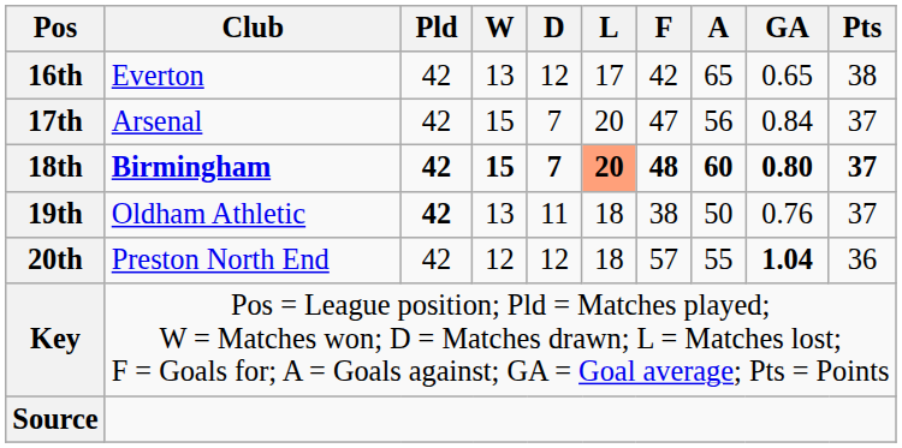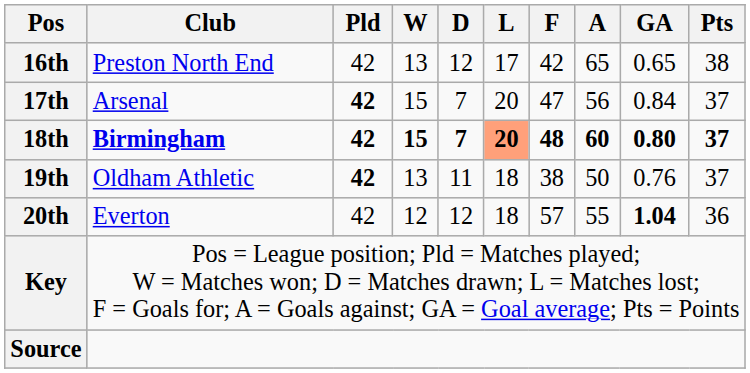 <table class="wikitable" style="text-align:center">
 <tr>
 <th scope="col">Pos</th>
 <th scope="col">Club</th>
 <th scope="col">Pld</th>
 <th scope="col">W</th>
 <th scope="col">D</th>
 <th scope="col">L</th>
 <th scope="col">F</th>
 <th scope="col">A</th>
 <th scope="col">GA</th>
 <th scope="col">Pts</th>
 </tr>
 <tr>
 <th scope="row">16th</th>
-<td align="left"><a href='#'>Everton</a></td>
+<td align="left"><a href='#'>Preston North End</a></td>
 <td>42</td>
 <td>13</td>
 <td>12</td>
 <td>17</td>
 <td>42</td>
 <td>65</td>
 <td>0.65</td>
 <td>38</td>
 </tr>
 <tr>
 <th scope="row">17th</th>
 <td align="left"><a href='#'>Arsenal</a></td>
-<td>42</td>
+<td><strong>42</strong></td>
 <td>15</td>
 <td>7</td>
 <td>20</td>
 <td>47</td>
 <td>56</td>
 <td>0.84</td>
 <td>37</td>
 </tr>
 <tr style="font-weight:bold">
 <th scope="row">18th</th>
 <td align="left"><a href='#'>Birmingham</a></td>
 <td>42</td>
 <td>15</td>
 <td>7</td>
 <td style="background: lightsalmon;">20</td>
 <td>48</td>
 <td>60</td>
 <td>0.80</td>
 <td>37</td>
 </tr>
 <tr>
 <th scope="row">19th</th>
 <td align="left"><a href='#'>Oldham Athletic</a></td>
 <td><strong>42</strong></td>
 <td>13</td>
 <td>11</td>
 <td>18</td>
 <td>38</td>
 <td>50</td>
 <td>0.76</td>
 <td>37</td>
 </tr>
 <tr>
 <th scope="row">20th</th>
-<td align="left"><a href='#'>Preston North End</a></td>
+<td align="left"><a href='#'>Everton</a></td>
 <td>42</td>
 <td>12</td>
 <td>12</td>
 <td>18</td>
 <td>57</td>
 <td>55</td>
 <td><strong>1.04</strong></td>
 <td>36</td>
 </tr>
 <tr>
 <th scope="row">Key</th>
 <td colspan="9">Pos = League position; Pld = Matches played;<br>W = Matches won; D = Matches drawn; L = Matches lost;<br>F = Goals for; A = Goals against; GA = <a href='#'>Goal average</a>; Pts = Points</td>
 </tr>
 <tr>
 <th scope="row">Source</th>
 <td colspan="9"></td>
 </tr>
 </table>
